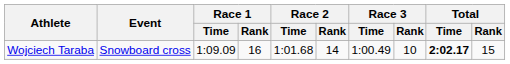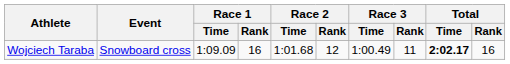 <table class="wikitable" style="font-size:90%">
 <tr>
 <th rowspan="2">Athlete</th>
 <th rowspan="2">Event</th>
 <th colspan=2>Race 1</th>
 <th colspan=2>Race 2</th>
 <th colspan=2>Race 3</th>
 <th colspan=2>Total</th>
 </tr>
 <tr style="font-size:95%">
 <th>Time</th>
 <th>Rank</th>
 <th>Time</th>
 <th>Rank</th>
 <th>Time</th>
 <th>Rank</th>
 <th>Time</th>
 <th>Rank</th>
 </tr>
 <tr align=center>
 <td align=left><a href='#'>Wojciech Taraba</a></td>
 <td align=left><a href='#'>Snowboard cross</a></td>
 <td>1:09.09</td>
 <td>16</td>
 <td>1:01.68</td>
-<td>14</td>
+<td>12</td>
 <td>1:00.49</td>
-<td>10</td>
+<td>11</td>
 <td><strong>2:02.17</strong></td>
-<td>15</td>
+<td>16</td>
 </tr>
 </table>
